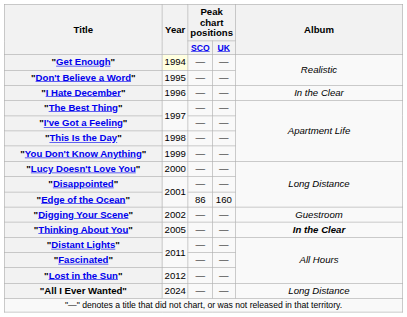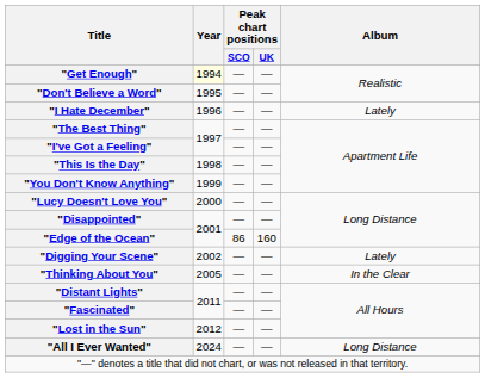 <table class="wikitable plainrowheaders" style="text-align:center">
 <tr>
 <th scope="col" rowspan="2" style="width:16em;">Title</th>
 <th scope="col" rowspan="2" style="width:1em;">Year</th>
 <th scope="col" colspan="2" style="width:3em;">Peak chart positions</th>
 <th scope="col" rowspan="2" style="width:17em;">Album</th>
 </tr>
 <tr>
 <th scope="col" style="width:2em;font-size:90%;"><a href='#'>SCO</a><br></th>
 <th scope="col" style="width:2em;font-size:90%;"><a href='#'>UK</a><br></th>
 </tr>
 <tr>
 <th scope="row">"<a href='#'>Get Enough</a>"</th>
 <td style="background: lightyellow;">1994</td>
 <td>—</td>
 <td>—</td>
 <td rowspan="2"><em>Realistic</em></td>
 </tr>
 <tr>
 <th scope="row">"<a href='#'>Don't Believe a Word</a>"</th>
 <td>1995</td>
 <td>—</td>
 <td>—</td>
 </tr>
 <tr>
 <th scope="row">"<a href='#'>I Hate December</a>"</th>
 <td>1996</td>
 <td>—</td>
 <td>—</td>
-<td><em>In the Clear</em></td>
+<td><em>Lately</em></td>
 </tr>
 <tr>
 <th scope="row">"<a href='#'>The Best Thing</a>"</th>
 <td rowspan="2">1997</td>
 <td>—</td>
 <td>—</td>
 <td rowspan="4"><em>Apartment Life</em></td>
 </tr>
 <tr>
 <th scope="row">"<a href='#'>I've Got a Feeling</a>"</th>
 <td>—</td>
 <td>—</td>
 </tr>
 <tr>
 <th scope="row">"<a href='#'>This Is the Day</a>"</th>
 <td>1998</td>
 <td>—</td>
 <td>—</td>
 </tr>
 <tr>
 <th scope="row">"<a href='#'>You Don't Know Anything</a>"</th>
 <td>1999</td>
 <td>—</td>
 <td>—</td>
 </tr>
 <tr>
 <th scope="row">"<a href='#'>Lucy Doesn't Love You</a>"</th>
 <td>2000</td>
 <td>—</td>
 <td>—</td>
 <td rowspan="3"><em>Long Distance</em></td>
 </tr>
 <tr>
 <th scope="row">"<a href='#'>Disappointed</a>"</th>
 <td rowspan="2">2001</td>
 <td>—</td>
 <td>—</td>
 </tr>
 <tr>
 <th scope="row">"<a href='#'>Edge of the Ocean</a>"</th>
 <td>86</td>
 <td>160</td>
 </tr>
 <tr>
 <th scope="row">"<a href='#'>Digging Your Scene</a>"</th>
 <td>2002</td>
 <td>—</td>
 <td>—</td>
-<td><em>Guestroom</em></td>
+<td><em>Lately</em></td>
 </tr>
 <tr>
 <th scope="row">"<a href='#'>Thinking About You</a>"</th>
 <td>2005</td>
 <td>—</td>
 <td>—</td>
-<td><strong><em>In the Clear</em></strong></td>
+<td><em>In the Clear</em></td>
 </tr>
 <tr>
 <th scope="row">"<a href='#'>Distant Lights</a>"</th>
 <td rowspan="2">2011</td>
 <td>—</td>
 <td>—</td>
 <td rowspan="3"><em>All Hours</em></td>
 </tr>
 <tr>
 <th scope="row">"<a href='#'>Fascinated</a>"</th>
 <td>—</td>
 <td>—</td>
 </tr>
 <tr>
 <th scope="row">"<a href='#'>Lost in the Sun</a>"</th>
 <td>2012</td>
 <td>—</td>
 <td>—</td>
 </tr>
 <tr>
 <th scope="row">"All I Ever Wanted"</th>
 <td>2024</td>
 <td>—</td>
 <td>—</td>
 <td><em>Long Distance</em></td>
 </tr>
 <tr>
 <td colspan="5" style="font-size:90%">"—" denotes a title that did not chart, or was not released in that territory.</td>
 </tr>
 </table>
